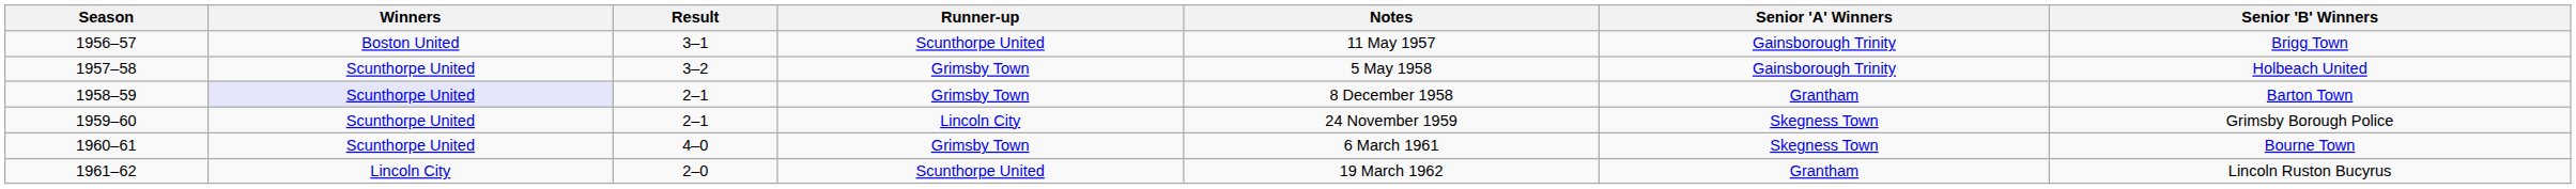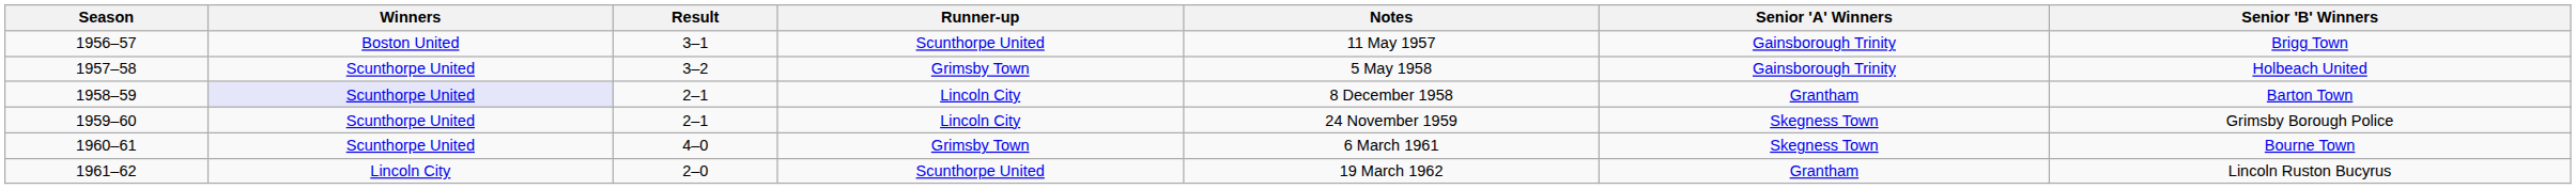 <table class="wikitable" style="text-align: center; width: 100%; font-size: 12px">
 <tr>
 <th>Season</th>
 <th>Winners</th>
 <th>Result</th>
 <th>Runner-up</th>
 <th>Notes</th>
 <th>Senior 'A' Winners</th>
 <th>Senior 'B' Winners</th>
 </tr>
 <tr>
 <td>1956–57</td>
 <td><a href='#'>Boston United</a></td>
 <td>3–1</td>
 <td><a href='#'>Scunthorpe United</a></td>
 <td>11 May 1957</td>
 <td><a href='#'>Gainsborough Trinity</a></td>
 <td><a href='#'>Brigg Town</a></td>
 </tr>
 <tr>
 <td>1957–58</td>
 <td><a href='#'>Scunthorpe United</a></td>
 <td>3–2</td>
 <td><a href='#'>Grimsby Town</a></td>
 <td>5 May 1958</td>
 <td><a href='#'>Gainsborough Trinity</a></td>
 <td><a href='#'>Holbeach United</a></td>
 </tr>
 <tr>
 <td>1958–59</td>
 <td style="background: lavender;"><a href='#'>Scunthorpe United</a></td>
 <td>2–1</td>
-<td><a href='#'>Grimsby Town</a></td>
+<td><a href='#'>Lincoln City</a></td>
 <td>8 December 1958</td>
 <td><a href='#'>Grantham</a></td>
 <td><a href='#'>Barton Town</a></td>
 </tr>
 <tr>
 <td>1959–60</td>
 <td><a href='#'>Scunthorpe United</a></td>
 <td>2–1</td>
 <td><a href='#'>Lincoln City</a></td>
 <td>24 November 1959</td>
 <td><a href='#'>Skegness Town</a></td>
 <td>Grimsby Borough Police</td>
 </tr>
 <tr>
 <td>1960–61</td>
 <td><a href='#'>Scunthorpe United</a></td>
 <td>4–0</td>
 <td><a href='#'>Grimsby Town</a></td>
 <td>6 March 1961</td>
 <td><a href='#'>Skegness Town</a></td>
 <td><a href='#'>Bourne Town</a></td>
 </tr>
 <tr>
 <td>1961–62</td>
 <td><a href='#'>Lincoln City</a></td>
 <td>2–0</td>
 <td><a href='#'>Scunthorpe United</a></td>
 <td>19 March 1962</td>
 <td><a href='#'>Grantham</a></td>
 <td>Lincoln Ruston Bucyrus</td>
 </tr>
 </table>
